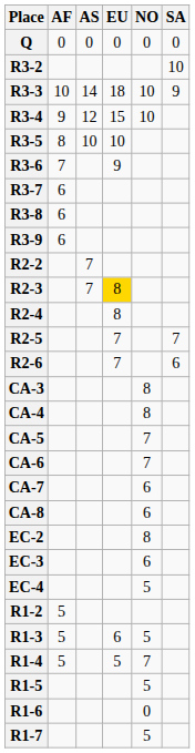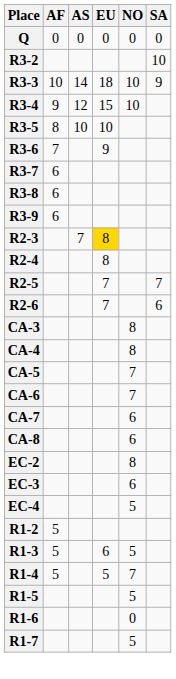 <table class="wikitable sortable" style="text-align: center; font-size: 100%; ">
 <tr>
 <th>Place</th>
 <th>AF</th>
 <th>AS</th>
 <th>EU</th>
 <th>NO</th>
 <th>SA</th>
 </tr>
 <tr>
 <th>Q</th>
 <td>0</td>
 <td>0</td>
 <td>0</td>
 <td>0</td>
 <td>0</td>
 </tr>
 <tr>
 <th>R3-2</th>
 <td></td>
 <td></td>
 <td></td>
 <td></td>
 <td>10</td>
 </tr>
 <tr>
 <th>R3-3</th>
 <td>10</td>
 <td>14</td>
 <td>18</td>
 <td>10</td>
 <td>9</td>
 </tr>
 <tr>
 <th>R3-4</th>
 <td>9</td>
 <td>12</td>
 <td>15</td>
 <td>10</td>
 <td></td>
 </tr>
 <tr>
 <th>R3-5</th>
 <td>8</td>
 <td>10</td>
 <td>10</td>
 <td></td>
 <td></td>
 </tr>
 <tr>
 <th>R3-6</th>
 <td>7</td>
 <td></td>
 <td>9</td>
 <td></td>
 <td></td>
 </tr>
 <tr>
 <th>R3-7</th>
 <td>6</td>
 <td></td>
 <td></td>
 <td></td>
 <td></td>
 </tr>
 <tr>
 <th>R3-8</th>
 <td>6</td>
 <td></td>
 <td></td>
 <td></td>
 <td></td>
 </tr>
 <tr>
 <th>R3-9</th>
 <td>6</td>
 <td></td>
-<td></td>
-<td></td>
-<td></td>
-</tr>
-<tr>
-<th>R2-2</th>
-<td></td>
-<td>7</td>
 <td></td>
 <td></td>
 <td></td>
 </tr>
 <tr>
 <th>R2-3</th>
 <td></td>
 <td>7</td>
 <td style="background: gold;">8</td>
 <td></td>
 <td></td>
 </tr>
 <tr>
 <th>R2-4</th>
 <td></td>
 <td></td>
 <td>8</td>
 <td></td>
 <td></td>
 </tr>
 <tr>
 <th>R2-5</th>
 <td></td>
 <td></td>
 <td>7</td>
 <td></td>
 <td>7</td>
 </tr>
 <tr>
 <th>R2-6</th>
 <td></td>
 <td></td>
 <td>7</td>
 <td></td>
 <td>6</td>
 </tr>
 <tr>
 <th>CA-3</th>
 <td></td>
 <td></td>
 <td></td>
 <td>8</td>
 <td></td>
 </tr>
 <tr>
 <th>CA-4</th>
 <td></td>
 <td></td>
 <td></td>
 <td>8</td>
 <td></td>
 </tr>
 <tr>
 <th>CA-5</th>
 <td></td>
 <td></td>
 <td></td>
 <td>7</td>
 <td></td>
 </tr>
 <tr>
 <th>CA-6</th>
 <td></td>
 <td></td>
 <td></td>
 <td>7</td>
 <td></td>
 </tr>
 <tr>
 <th>CA-7</th>
 <td></td>
 <td></td>
 <td></td>
 <td>6</td>
 <td></td>
 </tr>
 <tr>
 <th>CA-8</th>
 <td></td>
 <td></td>
 <td></td>
 <td>6</td>
 <td></td>
 </tr>
 <tr>
 <th>EC-2</th>
 <td></td>
 <td></td>
 <td></td>
 <td>8</td>
 <td></td>
 </tr>
 <tr>
 <th>EC-3</th>
 <td></td>
 <td></td>
 <td></td>
 <td>6</td>
 <td></td>
 </tr>
 <tr>
 <th>EC-4</th>
 <td></td>
 <td></td>
 <td></td>
 <td>5</td>
 <td></td>
 </tr>
 <tr>
 <th>R1-2</th>
 <td>5</td>
 <td></td>
 <td></td>
 <td></td>
 <td></td>
 </tr>
 <tr>
 <th>R1-3</th>
 <td>5</td>
 <td></td>
 <td>6</td>
 <td>5</td>
 <td></td>
 </tr>
 <tr>
 <th>R1-4</th>
 <td>5</td>
 <td></td>
 <td>5</td>
 <td>7</td>
 <td></td>
 </tr>
 <tr>
 <th>R1-5</th>
 <td></td>
 <td></td>
 <td></td>
 <td>5</td>
 <td></td>
 </tr>
 <tr>
 <th>R1-6</th>
 <td></td>
 <td></td>
 <td></td>
 <td>0</td>
 <td></td>
 </tr>
 <tr>
 <th>R1-7</th>
 <td></td>
 <td></td>
 <td></td>
 <td>5</td>
 <td></td>
 </tr>
 </table>
